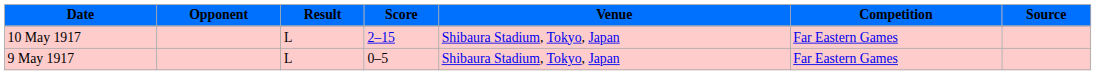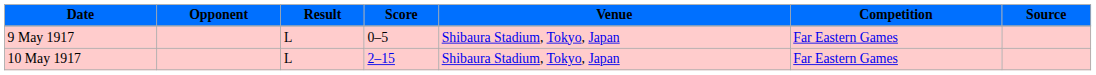 <table width=100% class="wikitable">
 <tr>
 <th style="background:#0070FF;"><span>Date</span></th>
 <th style="background:#0070FF;"><span>Opponent</span></th>
 <th style="background:#0070FF;"><span>Result</span></th>
 <th style="background:#0070FF;"><span>Score</span></th>
 <th style="background:#0070FF;"><span>Venue</span></th>
 <th style="background:#0070FF;"><span>Competition</span></th>
 <th style="background:#0070FF;"><span>Source</span></th>
 </tr>
 <tr>
 </tr>
 <tr style="background:#FCC;">
+<td>9 May 1917</td>
+<td></td>
+<td>L</td>
+<td>0–5</td>
+<td> <a href='#'>Shibaura Stadium</a>, <a href='#'>Tokyo</a>, <a href='#'>Japan</a></td>
+<td><a href='#'>Far Eastern Games</a></td>
+<td></td>
+</tr>
+<tr style="background:#FCC;">
 <td>10 May 1917</td>
 <td></td>
 <td>L</td>
 <td><a href='#'>2–15</a></td>
 <td> <a href='#'>Shibaura Stadium</a>, <a href='#'>Tokyo</a>, <a href='#'>Japan</a></td>
 <td><a href='#'>Far Eastern Games</a></td>
 <td></td>
 </tr>
-<tr style="background:#FCC;">
-<td>9 May 1917</td>
-<td></td>
-<td>L</td>
-<td>0–5</td>
-<td> <a href='#'>Shibaura Stadium</a>, <a href='#'>Tokyo</a>, <a href='#'>Japan</a></td>
-<td><a href='#'>Far Eastern Games</a></td>
-<td></td>
-</tr>
 </table>
